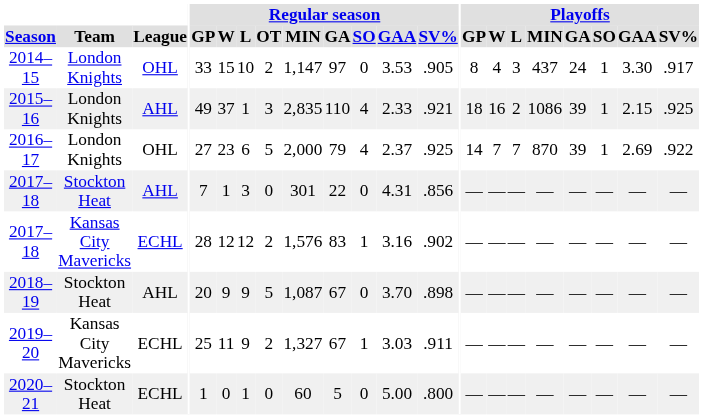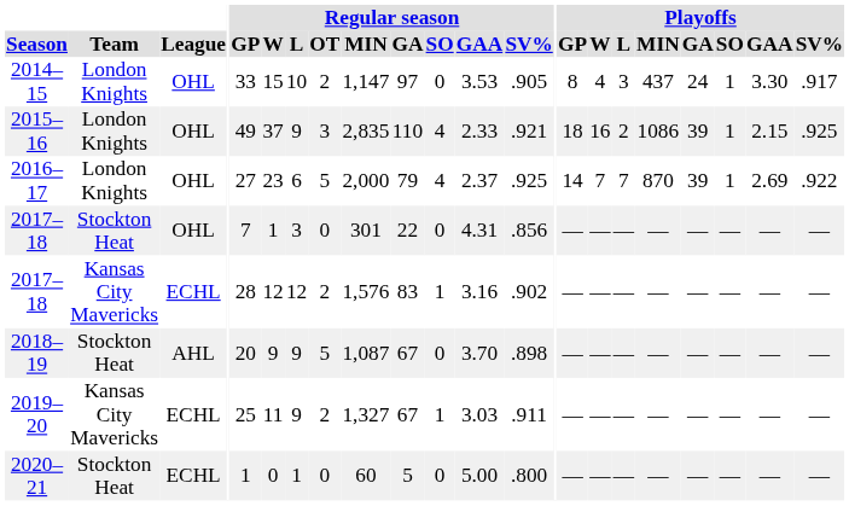 <table border="0" cellpadding="1" cellspacing="0" style="text-align:center; width:75%">
 <tr bgcolor="#e0e0e0">
 <th colspan="3" bgcolor="#ffffff"></th>
 <th rowspan="99" bgcolor="#ffffff"></th>
 <th colspan="9" bgcolor="#e0e0e0"><a href='#'>Regular season</a></th>
 <th rowspan="99" bgcolor="#ffffff"></th>
 <th colspan="8" bgcolor="#e0e0e0"><a href='#'>Playoffs</a></th>
 </tr>
 <tr bgcolor="#e0e0e0">
 <th><a href='#'>Season</a></th>
 <th>Team</th>
 <th>League</th>
 <th>GP</th>
 <th>W</th>
 <th>L</th>
 <th>OT</th>
 <th>MIN</th>
 <th>GA</th>
 <th><a href='#'>SO</a></th>
 <th><a href='#'>GAA</a></th>
 <th><a href='#'>SV%</a></th>
 <th>GP</th>
 <th>W</th>
 <th>L</th>
 <th>MIN</th>
 <th>GA</th>
 <th>SO</th>
 <th>GAA</th>
 <th>SV%</th>
 </tr>
 <tr>
 <td><a href='#'>2014–15</a></td>
 <td><a href='#'>London Knights</a></td>
 <td><a href='#'>OHL</a></td>
 <td>33</td>
 <td>15</td>
 <td>10</td>
 <td>2</td>
 <td>1,147</td>
 <td>97</td>
 <td>0</td>
 <td>3.53</td>
 <td>.905</td>
 <td>8</td>
 <td>4</td>
 <td>3</td>
 <td>437</td>
 <td>24</td>
 <td>1</td>
 <td>3.30</td>
 <td>.917</td>
 </tr>
 <tr bgcolor="#f0f0f0">
 <td><a href='#'>2015–16</a></td>
 <td>London Knights</td>
-<td><a href='#'>AHL</a></td>
+<td>OHL</td>
 <td>49</td>
 <td>37</td>
-<td>1</td>
+<td>9</td>
 <td>3</td>
 <td>2,835</td>
 <td>110</td>
 <td>4</td>
 <td>2.33</td>
 <td>.921</td>
 <td>18</td>
 <td>16</td>
 <td>2</td>
 <td>1086</td>
 <td>39</td>
 <td>1</td>
 <td>2.15</td>
 <td>.925</td>
 </tr>
 <tr>
 <td><a href='#'>2016–17</a></td>
 <td>London Knights</td>
 <td>OHL</td>
 <td>27</td>
 <td>23</td>
 <td>6</td>
 <td>5</td>
 <td>2,000</td>
 <td>79</td>
 <td>4</td>
 <td>2.37</td>
 <td>.925</td>
 <td>14</td>
 <td>7</td>
 <td>7</td>
 <td>870</td>
 <td>39</td>
 <td>1</td>
 <td>2.69</td>
 <td>.922</td>
 </tr>
 <tr bgcolor="#f0f0f0">
 <td><a href='#'>2017–18</a></td>
 <td><a href='#'>Stockton Heat</a></td>
-<td><a href='#'>AHL</a></td>
+<td>OHL</td>
 <td>7</td>
 <td>1</td>
 <td>3</td>
 <td>0</td>
 <td>301</td>
 <td>22</td>
 <td>0</td>
 <td>4.31</td>
 <td>.856</td>
 <td>—</td>
 <td>—</td>
 <td>—</td>
 <td>—</td>
 <td>—</td>
 <td>—</td>
 <td>—</td>
 <td>—</td>
 </tr>
 <tr>
 <td><a href='#'>2017–18</a></td>
 <td><a href='#'>Kansas City Mavericks</a></td>
 <td><a href='#'>ECHL</a></td>
 <td>28</td>
 <td>12</td>
 <td>12</td>
 <td>2</td>
 <td>1,576</td>
 <td>83</td>
 <td>1</td>
 <td>3.16</td>
 <td>.902</td>
 <td>—</td>
 <td>—</td>
 <td>—</td>
 <td>—</td>
 <td>—</td>
 <td>—</td>
 <td>—</td>
 <td>—</td>
 </tr>
 <tr bgcolor="#f0f0f0">
 <td><a href='#'>2018–19</a></td>
 <td>Stockton Heat</td>
 <td>AHL</td>
 <td>20</td>
 <td>9</td>
 <td>9</td>
 <td>5</td>
 <td>1,087</td>
 <td>67</td>
 <td>0</td>
 <td>3.70</td>
 <td>.898</td>
 <td>—</td>
 <td>—</td>
 <td>—</td>
 <td>—</td>
 <td>—</td>
 <td>—</td>
 <td>—</td>
 <td>—</td>
 </tr>
 <tr>
 <td><a href='#'>2019–20</a></td>
 <td>Kansas City Mavericks</td>
 <td>ECHL</td>
 <td>25</td>
 <td>11</td>
 <td>9</td>
 <td>2</td>
 <td>1,327</td>
 <td>67</td>
 <td>1</td>
 <td>3.03</td>
 <td>.911</td>
 <td>—</td>
 <td>—</td>
 <td>—</td>
 <td>—</td>
 <td>—</td>
 <td>—</td>
 <td>—</td>
 <td>—</td>
 </tr>
 <tr bgcolor="#f0f0f0">
 <td><a href='#'>2020–21</a></td>
 <td>Stockton Heat</td>
 <td>ECHL</td>
 <td>1</td>
 <td>0</td>
 <td>1</td>
 <td>0</td>
 <td>60</td>
 <td>5</td>
 <td>0</td>
 <td>5.00</td>
 <td>.800</td>
 <td>—</td>
 <td>—</td>
 <td>—</td>
 <td>—</td>
 <td>—</td>
 <td>—</td>
 <td>—</td>
 <td>—</td>
 </tr>
 </table>
